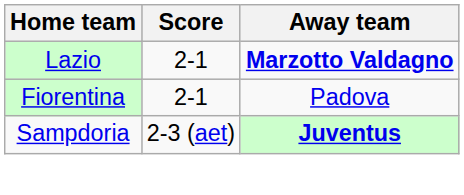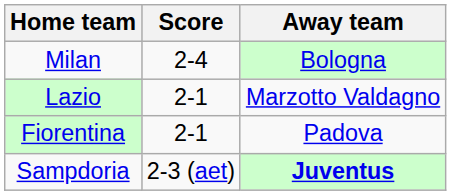 <table class="wikitable" style="text-align: center">
 <tr>
 <th>Home team</th>
 <th>Score</th>
 <th>Away team</th>
 </tr>
 <tr>
+<td><a href='#'>Milan</a></td>
+<td>2-4</td>
+<td bgcolor="ccffcc"><a href='#'>Bologna</a></td>
+</tr>
+<tr>
 <td bgcolor="ccffcc"><a href='#'>Lazio</a></td>
 <td>2-1</td>
-<td><strong><a href='#'>Marzotto Valdagno</a></strong></td>
+<td><a href='#'>Marzotto Valdagno</a></td>
 </tr>
 <tr>
 <td bgcolor="ccffcc"><a href='#'>Fiorentina</a></td>
 <td>2-1</td>
 <td><a href='#'>Padova</a></td>
 </tr>
 <tr>
 <td><a href='#'>Sampdoria</a></td>
 <td>2-3 (<a href='#'>aet</a>)</td>
 <td bgcolor="ccffcc"><strong><a href='#'>Juventus</a></strong></td>
 </tr>
 </table>
